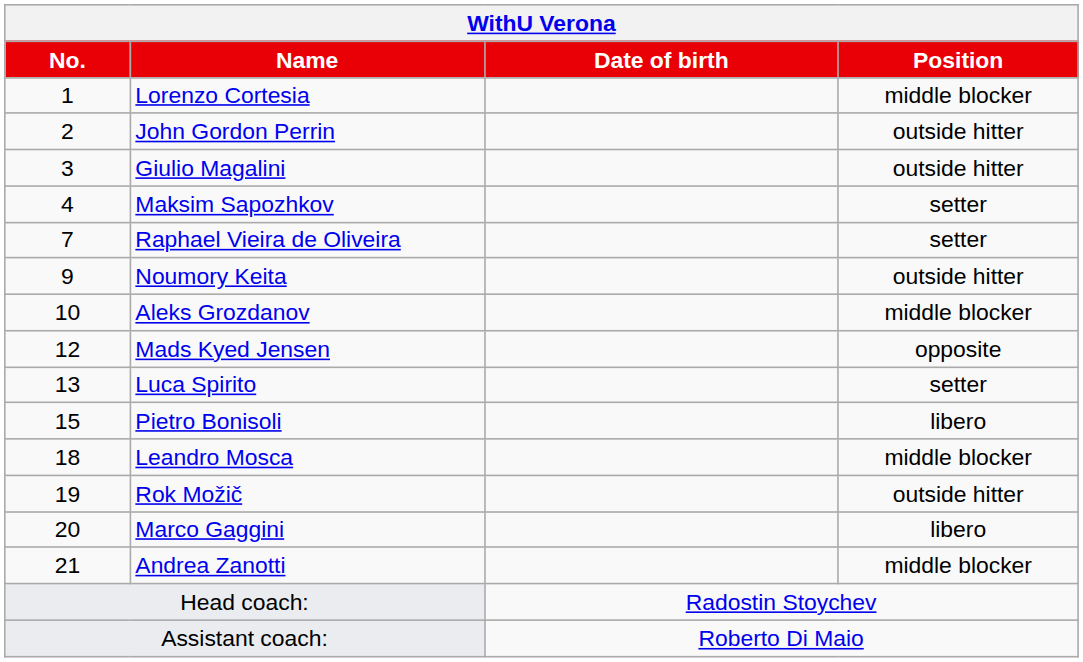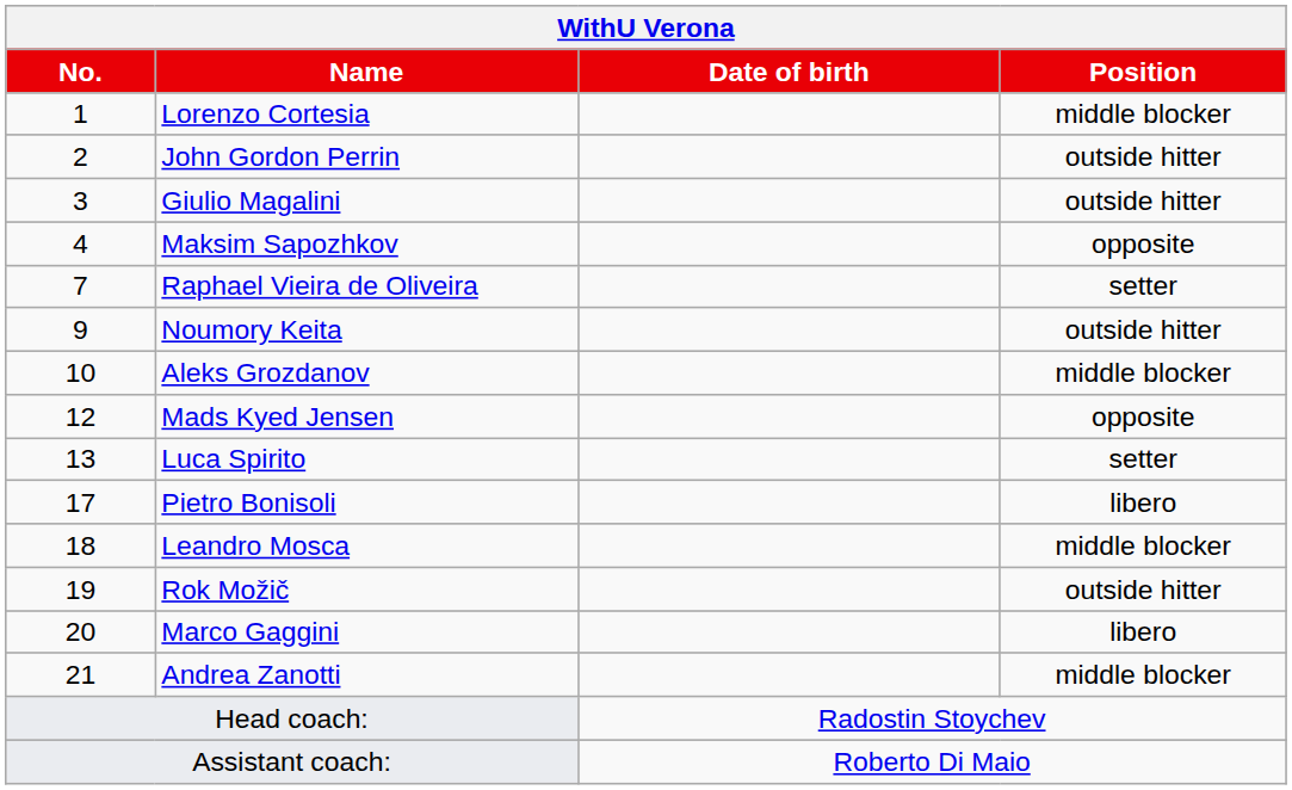 <table class="wikitable collapsible collapsed" style="font-size:90%; text-align:center;">
 <tr>
 <th colspan=5 style="width:30em"><a href='#'>WithU Verona</a></th>
 </tr>
 <tr>
 <th style="width:5em; color:#ffffff;  background-color:#E90006">No.</th>
 <th style="width:15em; color:#ffffff; background-color:#E90006">Name</th>
 <th style="width:15em; color:#ffffff; background-color:#E90006">Date of birth</th>
 <th style="width:10em; color:#ffffff; background-color:#E90006">Position</th>
 </tr>
 <tr>
 <td>1</td>
 <td align=left> <a href='#'>Lorenzo Cortesia</a></td>
 <td align=right></td>
 <td>middle blocker</td>
 </tr>
 <tr>
 <td>2</td>
 <td align=left> <a href='#'>John Gordon Perrin</a></td>
 <td align=right></td>
 <td>outside hitter</td>
 </tr>
 <tr>
 <td>3</td>
 <td align=left> <a href='#'>Giulio Magalini</a></td>
 <td align=right></td>
 <td>outside hitter</td>
 </tr>
 <tr>
 <td>4</td>
 <td align=left> <a href='#'>Maksim Sapozhkov</a></td>
 <td align=right></td>
-<td>setter</td>
+<td>opposite</td>
 </tr>
 <tr>
 <td>7</td>
 <td align=left> <a href='#'>Raphael Vieira de Oliveira</a></td>
 <td align=right></td>
 <td>setter</td>
 </tr>
 <tr>
 <td>9</td>
 <td align=left> <a href='#'>Noumory Keita</a></td>
 <td align=right></td>
 <td>outside hitter</td>
 </tr>
 <tr>
 <td>10</td>
 <td align=left> <a href='#'>Aleks Grozdanov</a></td>
 <td align=right></td>
 <td>middle blocker</td>
 </tr>
 <tr>
 <td>12</td>
 <td align=left> <a href='#'>Mads Kyed Jensen</a></td>
 <td align=right></td>
 <td>opposite</td>
 </tr>
 <tr>
 <td>13</td>
 <td align=left> <a href='#'>Luca Spirito</a></td>
 <td align=right></td>
 <td>setter</td>
 </tr>
 <tr>
-<td>15</td>
+<td>17</td>
 <td align=left> <a href='#'>Pietro Bonisoli</a></td>
 <td align=right></td>
 <td>libero</td>
 </tr>
 <tr>
 <td>18</td>
 <td align=left> <a href='#'>Leandro Mosca</a></td>
 <td align=right></td>
 <td>middle blocker</td>
 </tr>
 <tr>
 <td>19</td>
 <td align=left> <a href='#'>Rok Možič</a></td>
 <td align=right></td>
 <td>outside hitter</td>
 </tr>
 <tr>
 <td>20</td>
 <td align=left> <a href='#'>Marco Gaggini</a></td>
 <td align=right></td>
 <td>libero</td>
 </tr>
 <tr>
 <td>21</td>
 <td align=left> <a href='#'>Andrea Zanotti</a></td>
 <td align=right></td>
 <td>middle blocker</td>
 </tr>
 <tr class="sortbottom">
 <td colspan=2 style="background:#EAECF0">Head coach:</td>
 <td colspan=2> <a href='#'>Radostin Stoychev</a></td>
 </tr>
 <tr class="sortbottom">
 <td colspan=2 style="background:#EAECF0">Assistant coach:</td>
 <td colspan=2> <a href='#'>Roberto Di Maio</a></td>
 </tr>
 </table>
